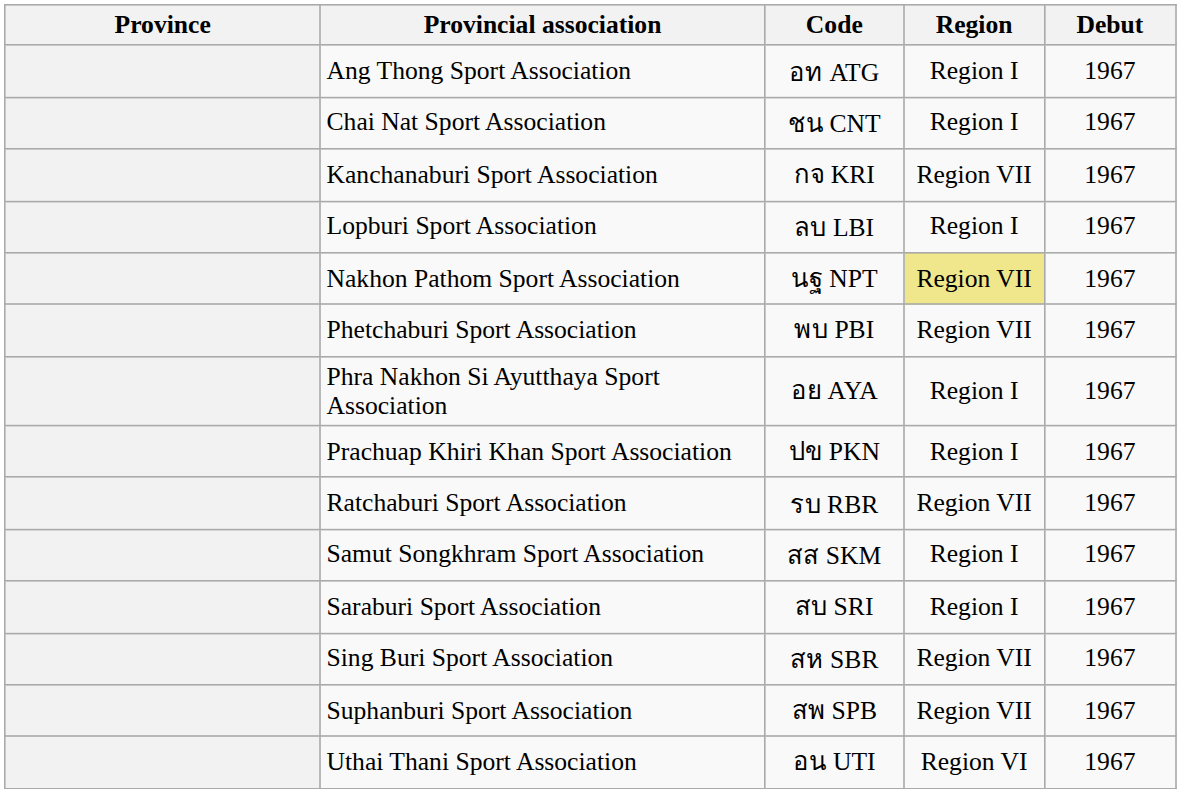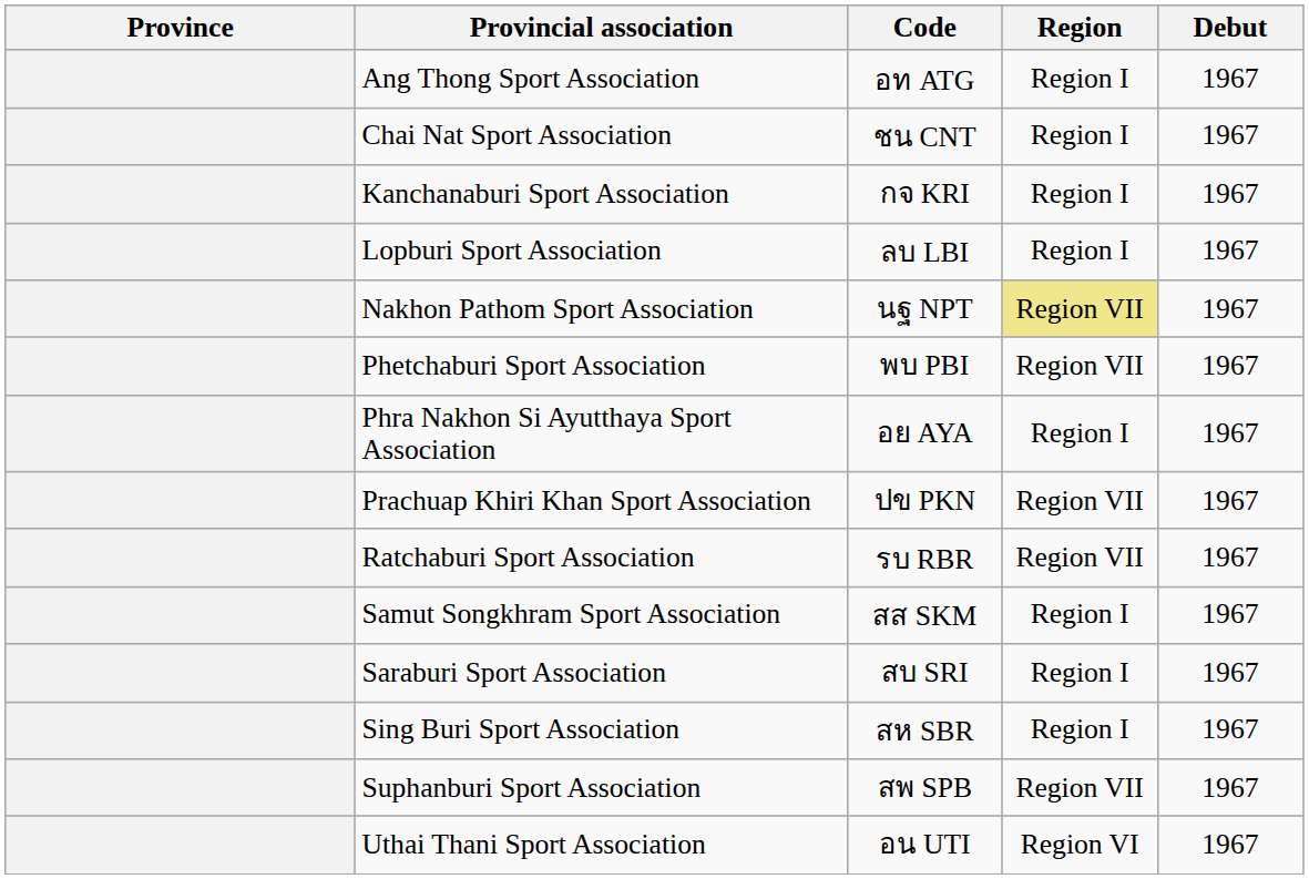 <table class="wikitable sortable">
 <tr>
 <th style="width:190px;">Province</th>
 <th style="width:270px;">Provincial association</th>
 <th style="width:80px;">Code</th>
 <th style="width:80px;">Region</th>
 <th style="width:75px;">Debut</th>
 </tr>
 <tr>
 <th style="text-align: left;"></th>
 <td>Ang Thong Sport Association</td>
 <td align=center>อท ATG</td>
 <td align=center>Region I</td>
 <td align=center>1967</td>
 </tr>
 <tr>
 <th style="text-align: left;"></th>
 <td>Chai Nat Sport Association</td>
 <td align=center>ชน CNT</td>
 <td align=center>Region I</td>
 <td align=center>1967</td>
 </tr>
 <tr>
 <th style="text-align: left;"></th>
 <td>Kanchanaburi Sport Association</td>
 <td align=center>กจ KRI</td>
-<td align=center>Region VII</td>
+<td align=center>Region I</td>
 <td align=center>1967</td>
 </tr>
 <tr>
 <th style="text-align: left;"></th>
 <td>Lopburi Sport Association</td>
 <td align=center>ลบ LBI</td>
 <td align=center>Region I</td>
 <td align=center>1967</td>
 </tr>
 <tr>
 <th style="text-align: left;"></th>
 <td>Nakhon Pathom Sport Association</td>
 <td align=center>นฐ NPT</td>
 <td align=center style="background: khaki;">Region VII</td>
 <td align=center>1967</td>
 </tr>
 <tr>
 <th style="text-align: left;"></th>
 <td>Phetchaburi Sport Association</td>
 <td align=center>พบ PBI</td>
 <td align=center>Region VII</td>
 <td align=center>1967</td>
 </tr>
 <tr>
 <th style="text-align: left;"></th>
 <td>Phra Nakhon Si Ayutthaya Sport Association</td>
 <td align=center>อย AYA</td>
 <td align=center>Region I</td>
 <td align=center>1967</td>
 </tr>
 <tr>
 <th style="text-align: left;"></th>
 <td>Prachuap Khiri Khan Sport Association</td>
 <td align=center>ปข PKN</td>
-<td align=center>Region I</td>
+<td align=center>Region VII</td>
 <td align=center>1967</td>
 </tr>
 <tr>
 <th style="text-align: left;"></th>
 <td>Ratchaburi Sport Association</td>
 <td align=center>รบ RBR</td>
 <td align=center>Region VII</td>
 <td align=center>1967</td>
 </tr>
 <tr>
 <th style="text-align: left;"></th>
 <td>Samut Songkhram Sport Association</td>
 <td align=center>สส SKM</td>
 <td align=center>Region I</td>
 <td align=center>1967</td>
 </tr>
 <tr>
 <th style="text-align: left;"></th>
 <td>Saraburi Sport Association</td>
 <td align=center>สบ SRI</td>
 <td align=center>Region I</td>
 <td align=center>1967</td>
 </tr>
 <tr>
 <th style="text-align: left;"></th>
 <td>Sing Buri Sport Association</td>
 <td align=center>สห SBR</td>
-<td align=center>Region VII</td>
+<td align=center>Region I</td>
 <td align=center>1967</td>
 </tr>
 <tr>
 <th style="text-align: left;"></th>
 <td>Suphanburi Sport Association</td>
 <td align=center>สพ SPB</td>
 <td align=center>Region VII</td>
 <td align=center>1967</td>
 </tr>
 <tr>
 <th style="text-align: left;"></th>
 <td>Uthai Thani Sport Association</td>
 <td align=center>อน UTI</td>
 <td align=center>Region VI</td>
 <td align=center>1967</td>
 </tr>
 </table>
